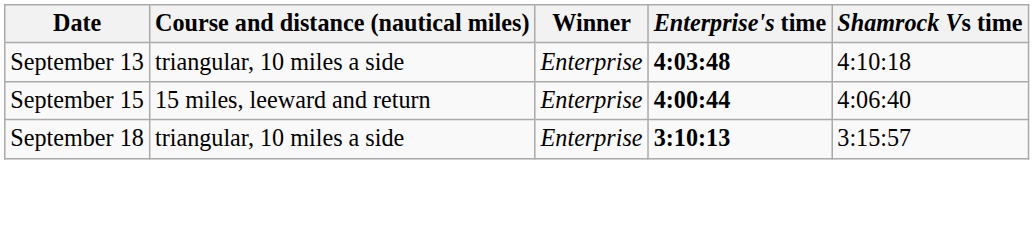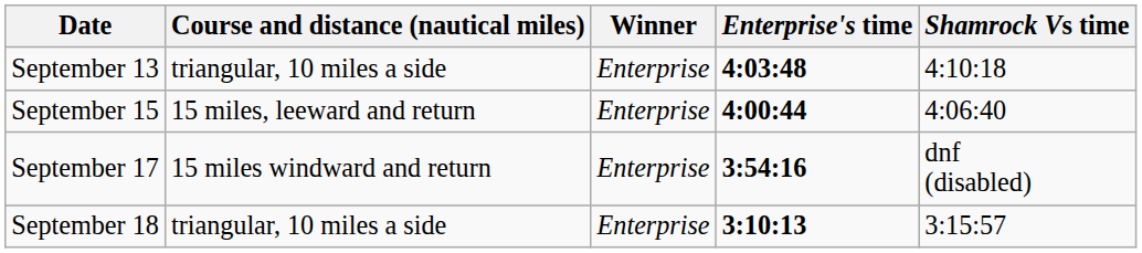 <table class="wikitable">
 <tr>
 <th>Date</th>
 <th>Course and distance (nautical miles)</th>
 <th>Winner</th>
 <th><em>Enterprise's</em> time</th>
 <th><em>Shamrock V</em>s time</th>
 </tr>
 <tr>
 <td>September 13</td>
 <td>triangular, 10 miles a side</td>
 <td><em>Enterprise</em></td>
 <td><strong>4:03:48</strong></td>
 <td>4:10:18</td>
 </tr>
 <tr>
 <td>September 15</td>
 <td>15 miles, leeward and return</td>
 <td><em>Enterprise</em></td>
 <td><strong>4:00:44</strong></td>
 <td>4:06:40</td>
 </tr>
 <tr>
+<td>September 17</td>
+<td>15 miles windward and return</td>
+<td><em>Enterprise</em></td>
+<td><strong>3:54:16</strong></td>
+<td>dnf<br>(disabled)</td>
+</tr>
+<tr>
 <td>September 18</td>
 <td>triangular, 10 miles a side</td>
 <td><em>Enterprise</em></td>
 <td><strong>3:10:13</strong></td>
 <td>3:15:57</td>
 </tr>
 </table>
